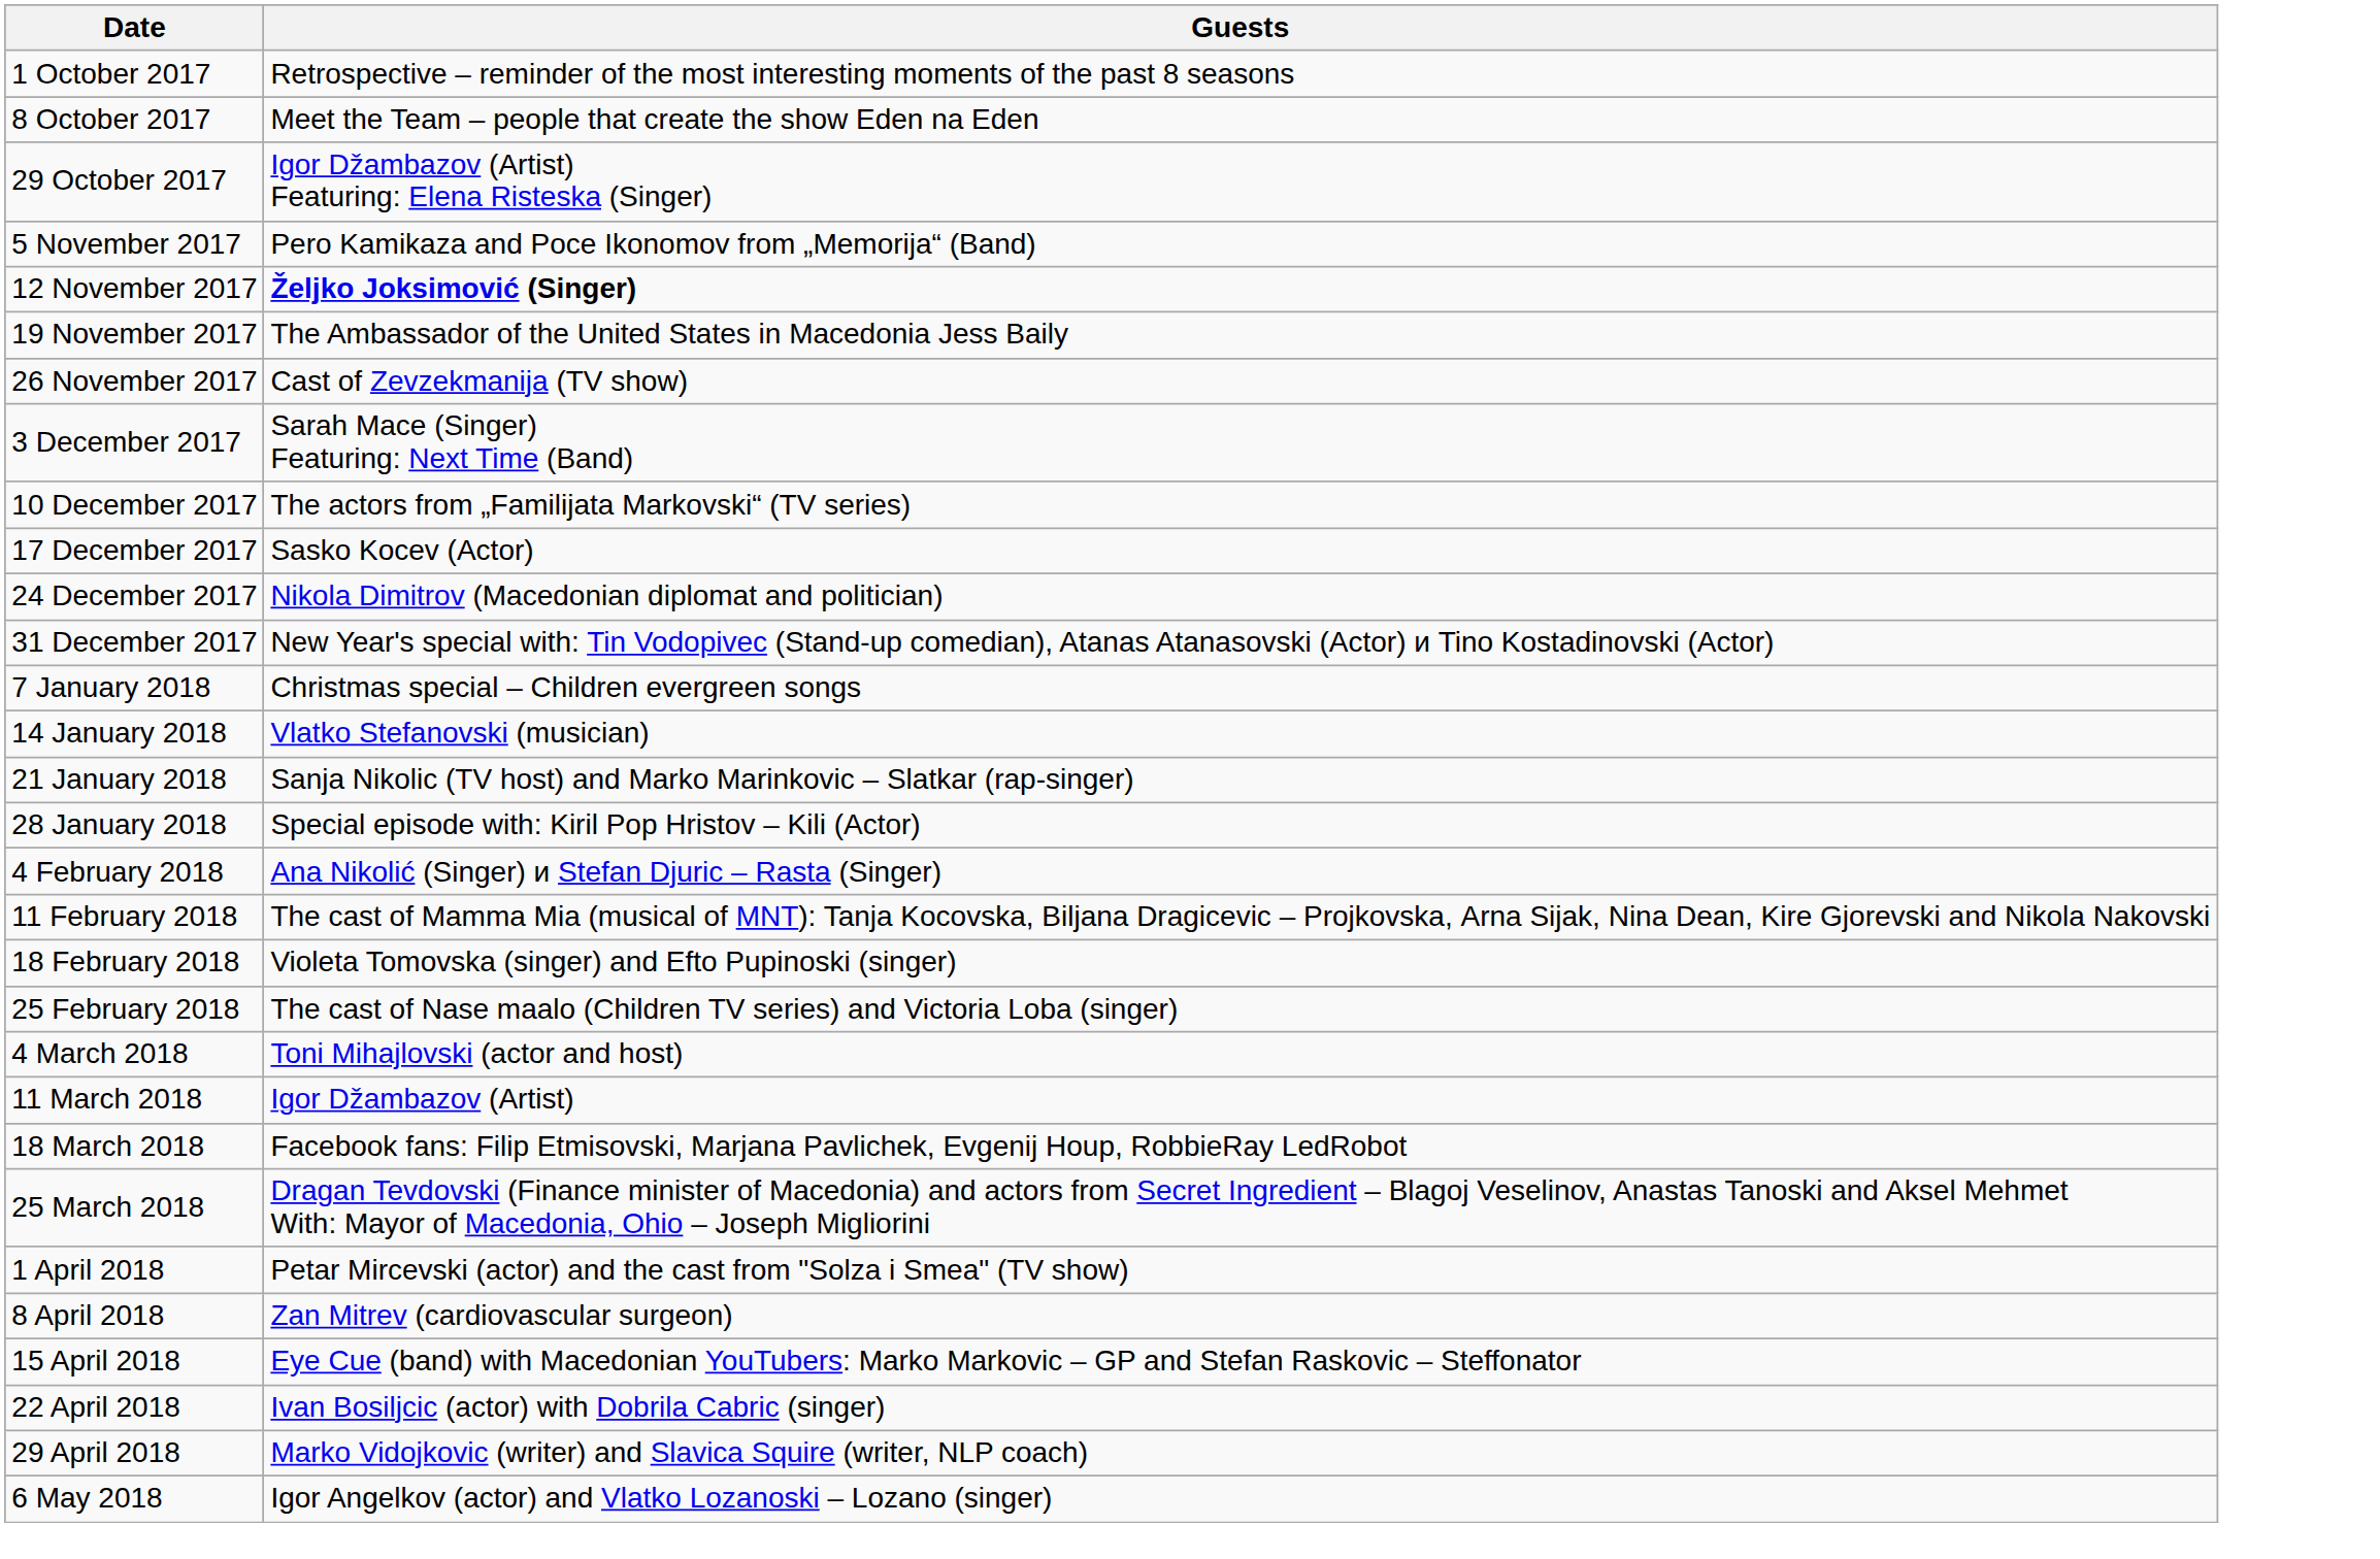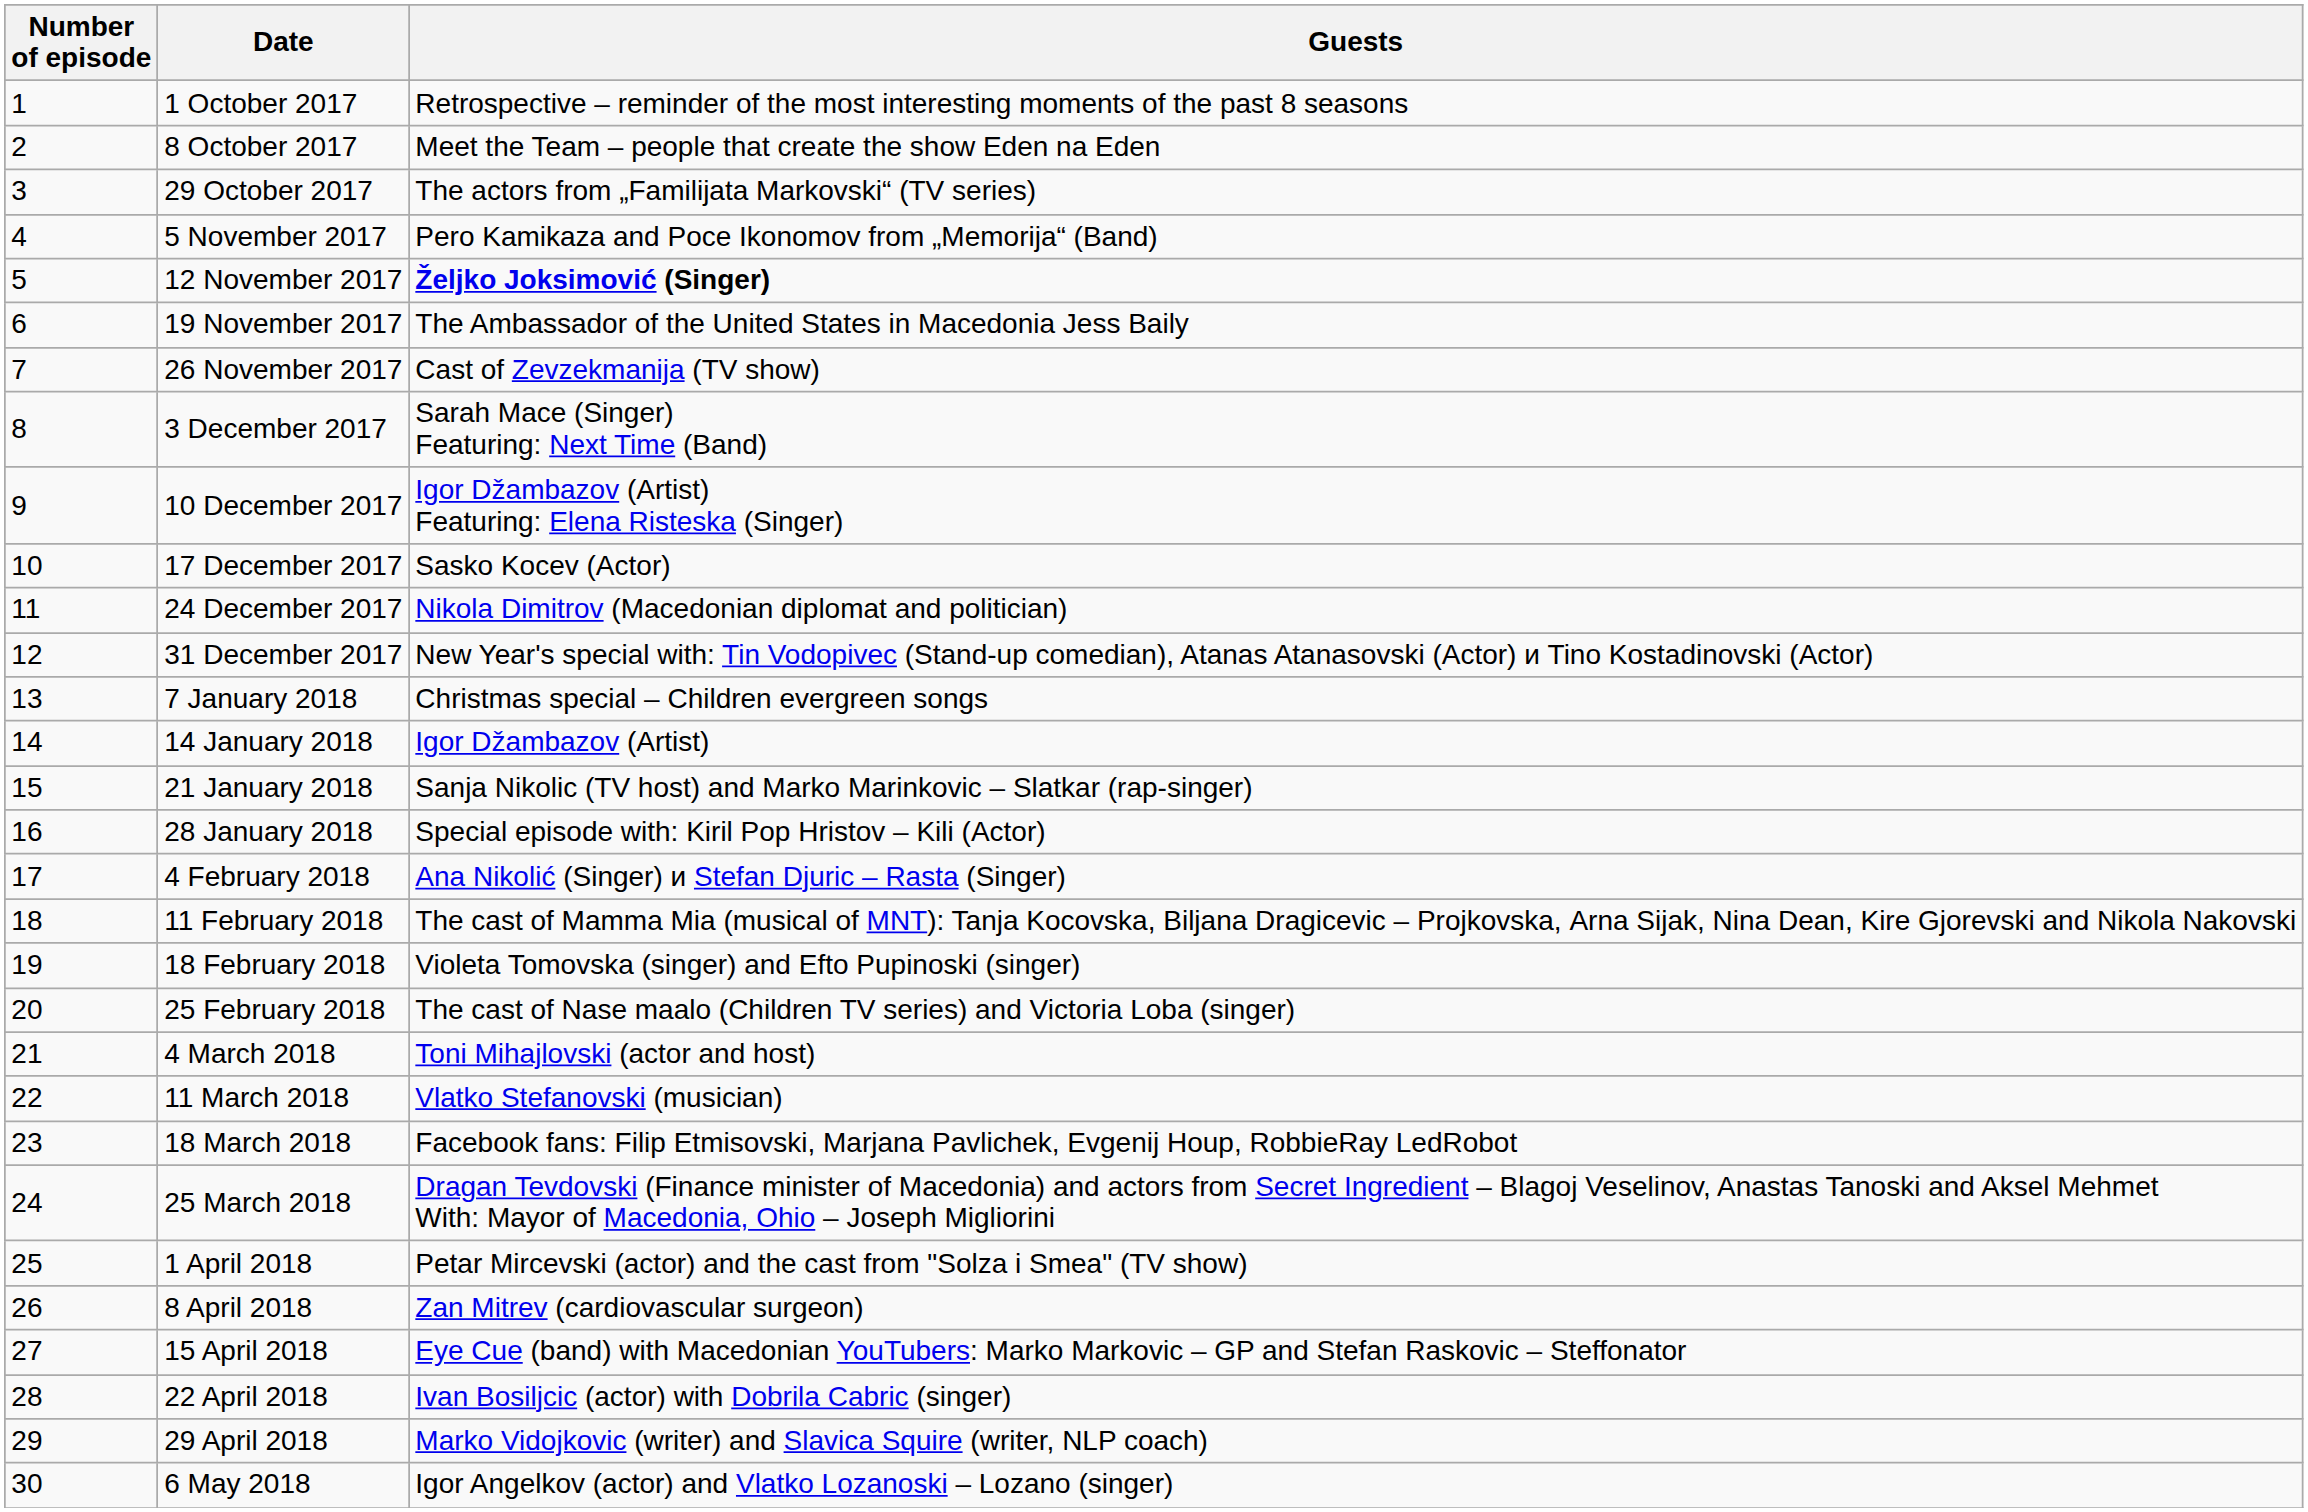 <table class="wikitable">
 <tr>
+<th><strong>Number<br>of episode</strong></th>
 <th><strong>Date</strong></th>
 <th><strong>Guests</strong></th>
 </tr>
 <tr>
+<td>1</td>
 <td>1 October 2017</td>
 <td>Retrospective – reminder of the most interesting moments of the past 8 seasons</td>
 </tr>
 <tr>
+<td>2</td>
 <td>8 October 2017</td>
 <td>Meet the Team – people that create the show Eden na Eden</td>
 </tr>
 <tr>
+<td>3</td>
 <td>29 October 2017</td>
-<td><a href='#'>Igor Džambazov</a> (Artist)<br>Featuring: <a href='#'>Elena Risteska</a> (Singer)</td>
+<td>The actors from „Familijata Markovski“ (TV series)</td>
 </tr>
 <tr>
+<td>4</td>
 <td>5 November 2017</td>
 <td>Pero Kamikaza and Poce Ikonomov from „Memorijа“ (Band)</td>
 </tr>
 <tr>
+<td>5</td>
 <td>12 November 2017</td>
 <td><strong><a href='#'>Željko Joksimović</a> (Singer)</strong></td>
 </tr>
 <tr>
+<td>6</td>
 <td>19 November 2017</td>
 <td>The Ambassador of the United States in Macedonia Jess Baily</td>
 </tr>
 <tr>
+<td>7</td>
 <td>26 November 2017</td>
 <td>Cast of <a href='#'>Zevzekmanija</a> (TV show)</td>
 </tr>
 <tr>
+<td>8</td>
 <td>3 December 2017</td>
 <td>Sarah Mace (Singer)<br>Featuring: <a href='#'>Next Time</a> (Band)</td>
 </tr>
 <tr>
+<td>9</td>
 <td>10 December 2017</td>
-<td>The actors from „Familijata Markovski“ (TV series)</td>
+<td><a href='#'>Igor Džambazov</a> (Artist)<br>Featuring: <a href='#'>Elena Risteska</a> (Singer)</td>
 </tr>
 <tr>
+<td>10</td>
 <td>17 December 2017</td>
 <td>Sasko Kocev (Actor)</td>
 </tr>
 <tr>
+<td>11</td>
 <td>24 December 2017</td>
 <td><a href='#'>Nikola Dimitrov</a> (Macedonian diplomat and politician)</td>
 </tr>
 <tr>
+<td>12</td>
 <td>31 December 2017</td>
 <td>New Year's special with: <a href='#'>Tin Vodopivec</a> (Stand-up comedian), Atanas Atanasovski (Actor) и Tino Kostadinovski (Actor)</td>
 </tr>
 <tr>
+<td>13</td>
 <td>7 January 2018</td>
 <td>Christmas special – Children evergreen songs</td>
 </tr>
 <tr>
+<td>14</td>
 <td>14 January 2018</td>
-<td><a href='#'>Vlatko Stefanovski</a> (musician)</td>
+<td><a href='#'>Igor Džambazov</a> (Artist)</td>
 </tr>
 <tr>
+<td>15</td>
 <td>21 January 2018</td>
 <td>Sanja Nikolic (TV host) and Marko Marinkovic – Slatkar (rap-singer)</td>
 </tr>
 <tr>
+<td>16</td>
 <td>28 January 2018</td>
 <td>Special episode with: Kiril Pop Hristov – Kili (Actor)</td>
 </tr>
 <tr>
+<td>17</td>
 <td>4 February 2018</td>
 <td><a href='#'>Ana Nikolić</a> (Singer) и <a href='#'>Stefan Djuric – Rasta</a> (Singer)</td>
 </tr>
 <tr>
+<td>18</td>
 <td>11 February 2018</td>
 <td>The cast of Mamma Mia (musical of <a href='#'>MNT</a>): Tanja Kocovska, Biljana Dragicevic – Projkovska, Аrna Sijak, Nina Dean, Kire Gjorevski and Nikola Nakovski</td>
 </tr>
 <tr>
+<td>19</td>
 <td>18 February 2018</td>
 <td>Violeta Tomovska (singer) and Efto Pupinoski (singer)</td>
 </tr>
 <tr>
+<td>20</td>
 <td>25 February 2018</td>
 <td>The cast of Nase maalo (Children TV series) and Victoria Loba (singer)</td>
 </tr>
 <tr>
+<td>21</td>
 <td>4 March 2018</td>
 <td><a href='#'>Toni Mihajlovski</a> (actor and host)</td>
 </tr>
 <tr>
+<td>22</td>
 <td>11 March 2018</td>
-<td><a href='#'>Igor Džambazov</a> (Artist)</td>
+<td><a href='#'>Vlatko Stefanovski</a> (musician)</td>
 </tr>
 <tr>
+<td>23</td>
 <td>18 March 2018</td>
 <td>Facebook fans: Filip Etmisovski, Marjana Pavlichek, Evgenij Houp, RobbieRay LedRobot</td>
 </tr>
 <tr>
+<td>24</td>
 <td>25 March 2018</td>
 <td><a href='#'>Dragan Tevdovski</a> (Finance minister of Macedonia) and actors from <a href='#'>Secret Ingredient</a> – Blagoj Veselinov, Anastas Tanoski and Aksel Mehmet<br>With: Mayor of <a href='#'>Macedonia, Ohio</a> – Joseph Migliorini</td>
 </tr>
 <tr>
+<td>25</td>
 <td>1 April 2018</td>
 <td>Petar Mircevski (actor) and the cast from "Solza i Smea" (TV show)</td>
 </tr>
 <tr>
+<td>26</td>
 <td>8 April 2018</td>
 <td><a href='#'>Zan Mitrev</a> (cardiovascular surgeon)</td>
 </tr>
 <tr>
+<td>27</td>
 <td>15 April 2018</td>
 <td><a href='#'>Eye Cue</a> (band) with Macedonian <a href='#'>YouTubers</a>: Marko Markovic – GP and Stefan Raskovic – Steffonator</td>
 </tr>
 <tr>
+<td>28</td>
 <td>22 April 2018</td>
 <td><a href='#'>Ivan Bosiljcic</a> (actor) with <a href='#'>Dobrila Cabric</a> (singer)</td>
 </tr>
 <tr>
+<td>29</td>
 <td>29 April 2018</td>
 <td><a href='#'>Marko Vidojkovic</a> (writer) and <a href='#'>Slavica Squire</a> (writer, NLP coach)</td>
 </tr>
 <tr>
+<td>30</td>
 <td>6 May 2018</td>
 <td>Igor Angelkov (actor) and <a href='#'>Vlatko Lozanoski</a> – Lozano (singer)</td>
 </tr>
 </table>
